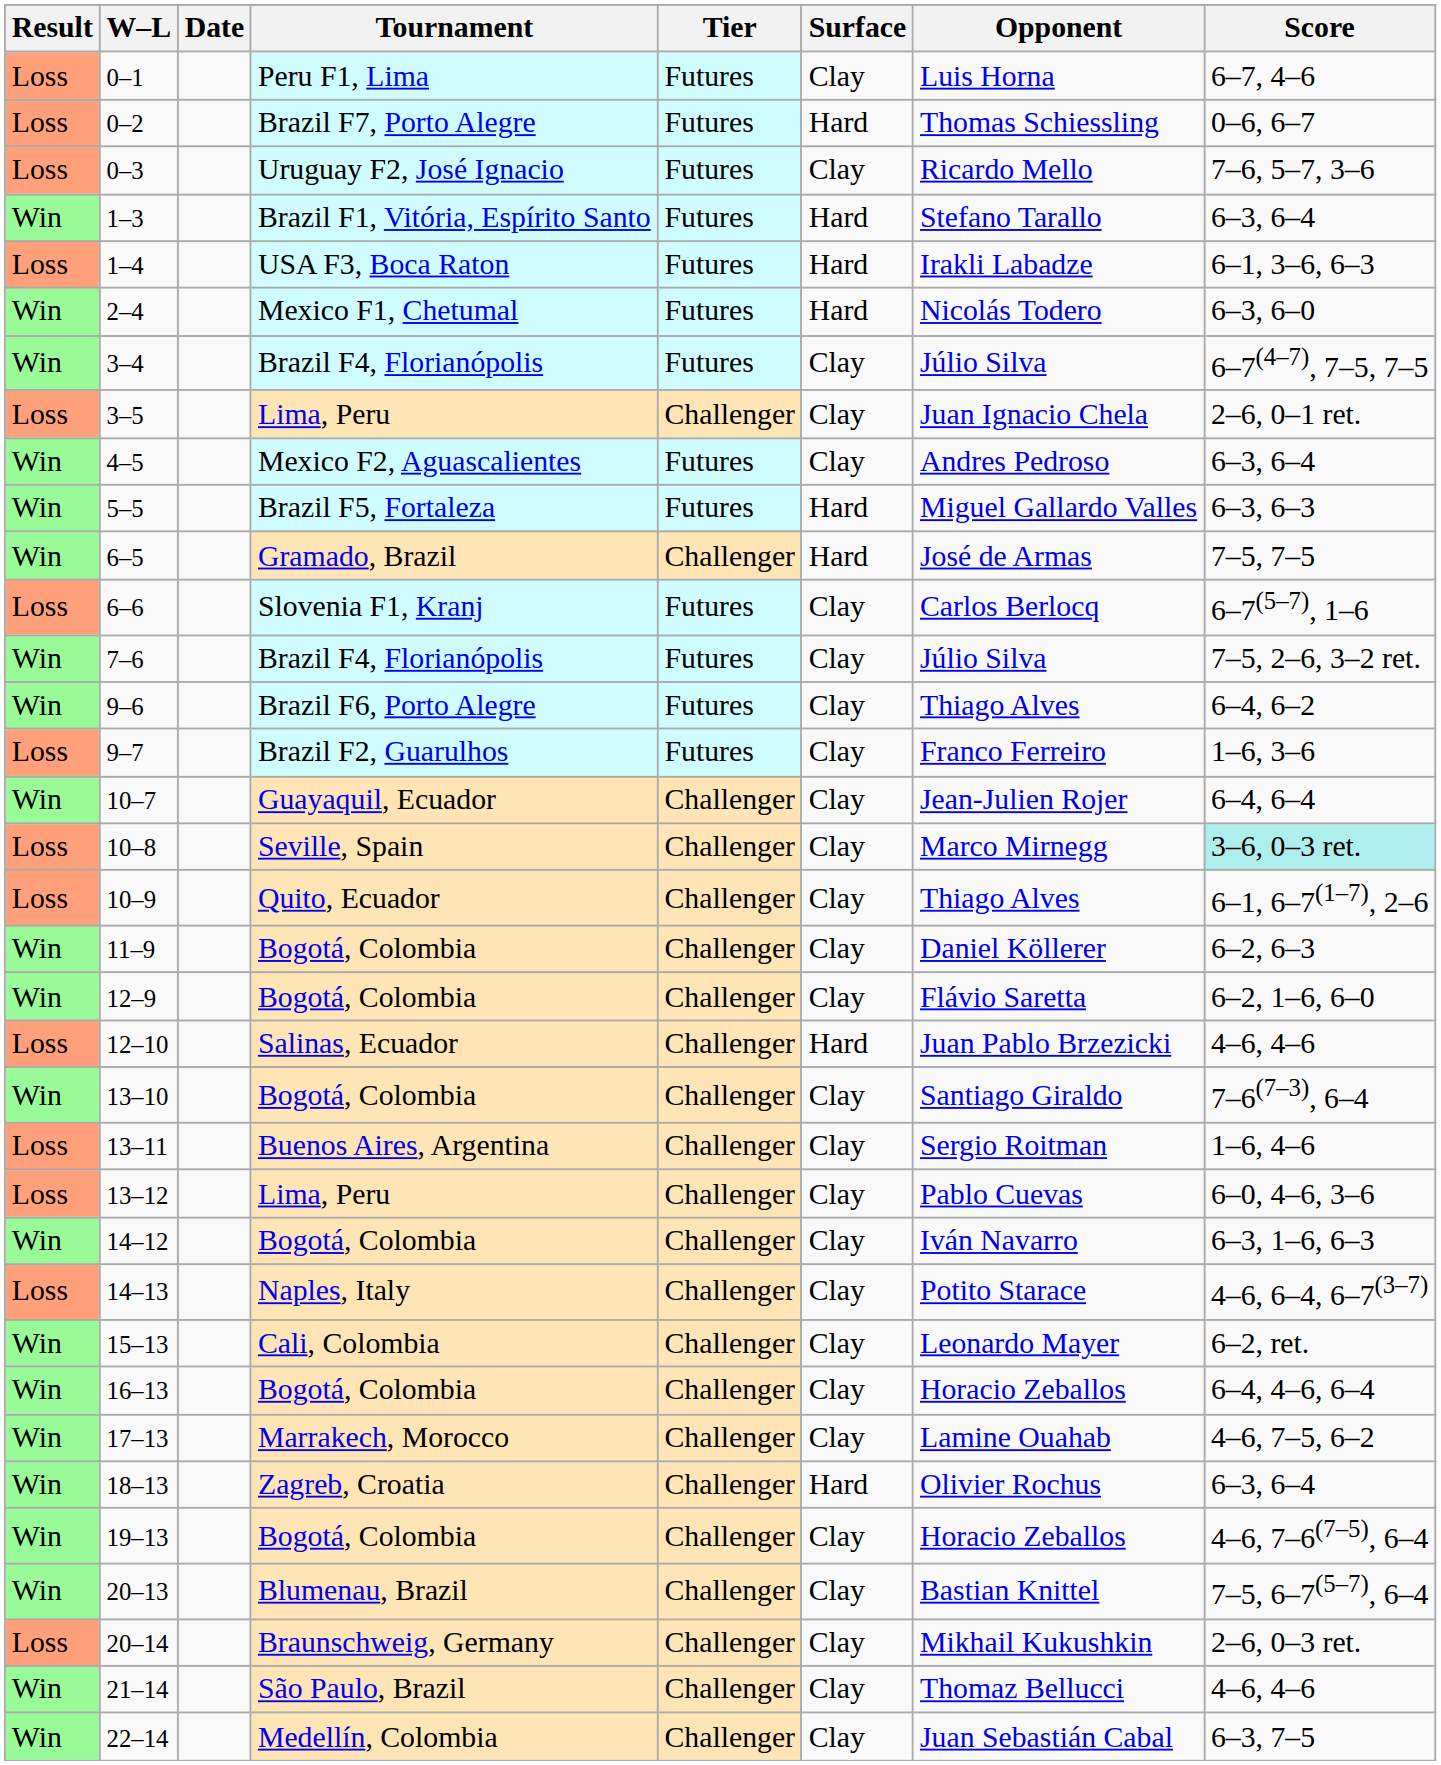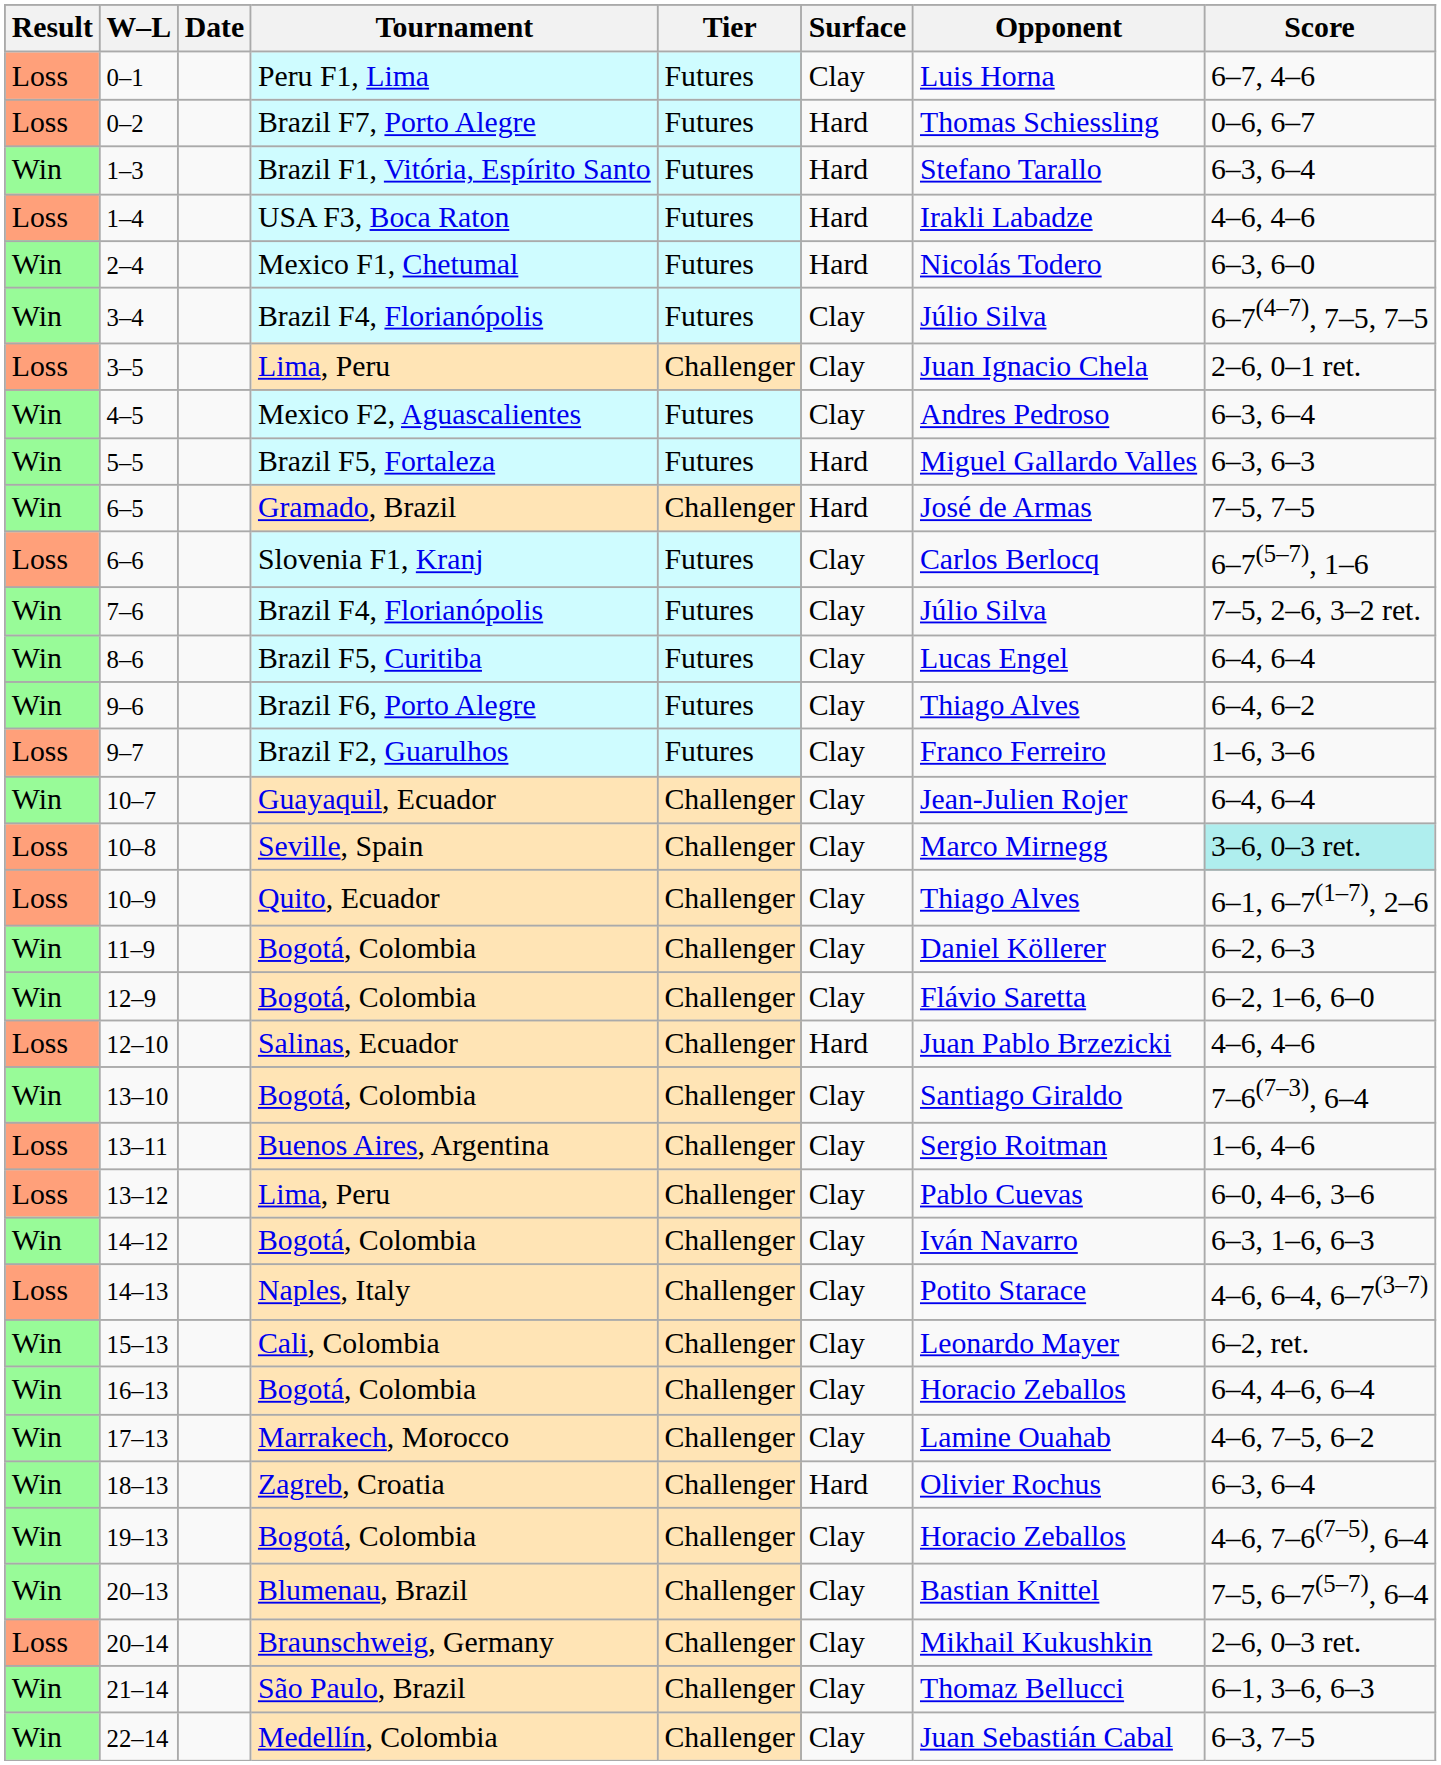 <table class="sortable wikitable">
 <tr>
 <th>Result</th>
 <th class="unsortable">W–L</th>
 <th>Date</th>
 <th>Tournament</th>
 <th>Tier</th>
 <th>Surface</th>
 <th>Opponent</th>
 <th class="unsortable">Score</th>
 </tr>
 <tr>
 <td style="background:#ffa07a;">Loss</td>
 <td><small>0–1</small></td>
 <td></td>
 <td style="background:#cffcff;">Peru F1, <a href='#'>Lima</a></td>
 <td style="background:#cffcff;">Futures</td>
 <td>Clay</td>
 <td> <a href='#'>Luis Horna</a></td>
 <td>6–7, 4–6</td>
 </tr>
 <tr>
 <td style="background:#ffa07a;">Loss</td>
 <td><small>0–2</small></td>
 <td></td>
 <td style="background:#cffcff;">Brazil F7, <a href='#'>Porto Alegre</a></td>
 <td style="background:#cffcff;">Futures</td>
 <td>Hard</td>
 <td> <a href='#'>Thomas Schiessling</a></td>
 <td>0–6, 6–7</td>
 </tr>
 <tr>
-<td style="background:#ffa07a;">Loss</td>
-<td><small>0–3</small></td>
-<td></td>
-<td style="background:#cffcff;">Uruguay F2, <a href='#'>José Ignacio</a></td>
-<td style="background:#cffcff;">Futures</td>
-<td>Clay</td>
-<td> <a href='#'>Ricardo Mello</a></td>
-<td>7–6, 5–7, 3–6</td>
-</tr>
-<tr>
 <td style="background:#98fb98;">Win</td>
 <td><small>1–3</small></td>
 <td></td>
 <td style="background:#cffcff;">Brazil F1, <a href='#'>Vitória, Espírito Santo</a></td>
 <td style="background:#cffcff;">Futures</td>
 <td>Hard</td>
 <td> <a href='#'>Stefano Tarallo</a></td>
 <td>6–3, 6–4</td>
 </tr>
 <tr>
 <td style="background:#ffa07a;">Loss</td>
 <td><small>1–4</small></td>
 <td></td>
 <td style="background:#cffcff;">USA F3, <a href='#'>Boca Raton</a></td>
 <td style="background:#cffcff;">Futures</td>
 <td>Hard</td>
 <td> <a href='#'>Irakli Labadze</a></td>
-<td>6–1, 3–6, 6–3</td>
+<td>4–6, 4–6</td>
 </tr>
 <tr>
 <td style="background:#98fb98;">Win</td>
 <td><small>2–4</small></td>
 <td></td>
 <td style="background:#cffcff;">Mexico F1, <a href='#'>Chetumal</a></td>
 <td style="background:#cffcff;">Futures</td>
 <td>Hard</td>
 <td> <a href='#'>Nicolás Todero</a></td>
 <td>6–3, 6–0</td>
 </tr>
 <tr>
 <td style="background:#98fb98;">Win</td>
 <td><small>3–4</small></td>
 <td></td>
 <td style="background:#cffcff;">Brazil F4, <a href='#'>Florianópolis</a></td>
 <td style="background:#cffcff;">Futures</td>
 <td>Clay</td>
 <td> <a href='#'>Júlio Silva</a></td>
 <td>6–7<sup>(4–7)</sup>, 7–5, 7–5</td>
 </tr>
 <tr>
 <td style="background:#ffa07a;">Loss</td>
 <td><small>3–5</small></td>
 <td></td>
 <td style="background:moccasin;"><a href='#'>Lima</a>, Peru</td>
 <td style="background:moccasin;">Challenger</td>
 <td>Clay</td>
 <td> <a href='#'>Juan Ignacio Chela</a></td>
 <td>2–6, 0–1 ret.</td>
 </tr>
 <tr>
 <td style="background:#98fb98;">Win</td>
 <td><small>4–5</small></td>
 <td></td>
 <td style="background:#cffcff;">Mexico F2, <a href='#'>Aguascalientes</a></td>
 <td style="background:#cffcff;">Futures</td>
 <td>Clay</td>
 <td> <a href='#'>Andres Pedroso</a></td>
 <td>6–3, 6–4</td>
 </tr>
 <tr>
 <td style="background:#98fb98;">Win</td>
 <td><small>5–5</small></td>
 <td></td>
 <td style="background:#cffcff;">Brazil F5, <a href='#'>Fortaleza</a></td>
 <td style="background:#cffcff;">Futures</td>
 <td>Hard</td>
 <td> <a href='#'>Miguel Gallardo Valles</a></td>
 <td>6–3, 6–3</td>
 </tr>
 <tr>
 <td style="background:#98fb98;">Win</td>
 <td><small>6–5</small></td>
 <td></td>
 <td style="background:moccasin;"><a href='#'>Gramado</a>, Brazil</td>
 <td style="background:moccasin;">Challenger</td>
 <td>Hard</td>
 <td> <a href='#'>José de Armas</a></td>
 <td>7–5, 7–5</td>
 </tr>
 <tr>
 <td style="background:#ffa07a;">Loss</td>
 <td><small>6–6</small></td>
 <td></td>
 <td style="background:#cffcff;">Slovenia F1, <a href='#'>Kranj</a></td>
 <td style="background:#cffcff;">Futures</td>
 <td>Clay</td>
 <td> <a href='#'>Carlos Berlocq</a></td>
 <td>6–7<sup>(5–7)</sup>, 1–6</td>
 </tr>
 <tr>
 <td style="background:#98fb98;">Win</td>
 <td><small>7–6</small></td>
 <td></td>
 <td style="background:#cffcff;">Brazil F4, <a href='#'>Florianópolis</a></td>
 <td style="background:#cffcff;">Futures</td>
 <td>Clay</td>
 <td> <a href='#'>Júlio Silva</a></td>
 <td>7–5, 2–6, 3–2 ret.</td>
+</tr>
+<tr>
+<td style="background:#98fb98;">Win</td>
+<td><small>8–6</small></td>
+<td></td>
+<td style="background:#cffcff;">Brazil F5, <a href='#'>Curitiba</a></td>
+<td style="background:#cffcff;">Futures</td>
+<td>Clay</td>
+<td> <a href='#'>Lucas Engel</a></td>
+<td>6–4, 6–4</td>
 </tr>
 <tr>
 <td style="background:#98fb98;">Win</td>
 <td><small>9–6</small></td>
 <td></td>
 <td style="background:#cffcff;">Brazil F6, <a href='#'>Porto Alegre</a></td>
 <td style="background:#cffcff;">Futures</td>
 <td>Clay</td>
 <td> <a href='#'>Thiago Alves</a></td>
 <td>6–4, 6–2</td>
 </tr>
 <tr>
 <td style="background:#ffa07a;">Loss</td>
 <td><small>9–7</small></td>
 <td></td>
 <td style="background:#cffcff;">Brazil F2, <a href='#'>Guarulhos</a></td>
 <td style="background:#cffcff;">Futures</td>
 <td>Clay</td>
 <td> <a href='#'>Franco Ferreiro</a></td>
 <td>1–6, 3–6</td>
 </tr>
 <tr>
 <td style="background:#98fb98;">Win</td>
 <td><small>10–7</small></td>
 <td></td>
 <td style="background:moccasin;"><a href='#'>Guayaquil</a>, Ecuador</td>
 <td style="background:moccasin;">Challenger</td>
 <td>Clay</td>
 <td> <a href='#'>Jean-Julien Rojer</a></td>
 <td>6–4, 6–4</td>
 </tr>
 <tr>
 <td style="background:#ffa07a;">Loss</td>
 <td><small>10–8</small></td>
 <td></td>
 <td style="background:moccasin;"><a href='#'>Seville</a>, Spain</td>
 <td style="background:moccasin;">Challenger</td>
 <td>Clay</td>
 <td> <a href='#'>Marco Mirnegg</a></td>
 <td style="background: paleturquoise;">3–6, 0–3 ret.</td>
 </tr>
 <tr>
 <td style="background:#ffa07a;">Loss</td>
 <td><small>10–9</small></td>
 <td></td>
 <td style="background:moccasin;"><a href='#'>Quito</a>, Ecuador</td>
 <td style="background:moccasin;">Challenger</td>
 <td>Clay</td>
 <td> <a href='#'>Thiago Alves</a></td>
 <td>6–1, 6–7<sup>(1–7)</sup>, 2–6</td>
 </tr>
 <tr>
 <td style="background:#98fb98;">Win</td>
 <td><small>11–9</small></td>
 <td></td>
 <td style="background:moccasin;"><a href='#'>Bogotá</a>, Colombia</td>
 <td style="background:moccasin;">Challenger</td>
 <td>Clay</td>
 <td> <a href='#'>Daniel Köllerer</a></td>
 <td>6–2, 6–3</td>
 </tr>
 <tr>
 <td style="background:#98fb98;">Win</td>
 <td><small>12–9</small></td>
 <td></td>
 <td style="background:moccasin;"><a href='#'>Bogotá</a>, Colombia</td>
 <td style="background:moccasin;">Challenger</td>
 <td>Clay</td>
 <td> <a href='#'>Flávio Saretta</a></td>
 <td>6–2, 1–6, 6–0</td>
 </tr>
 <tr>
 <td style="background:#ffa07a;">Loss</td>
 <td><small>12–10</small></td>
 <td></td>
 <td style="background:moccasin;"><a href='#'>Salinas</a>, Ecuador</td>
 <td style="background:moccasin;">Challenger</td>
 <td>Hard</td>
 <td> <a href='#'>Juan Pablo Brzezicki</a></td>
 <td>4–6, 4–6</td>
 </tr>
 <tr>
 <td style="background:#98fb98;">Win</td>
 <td><small>13–10</small></td>
 <td></td>
 <td style="background:moccasin;"><a href='#'>Bogotá</a>, Colombia</td>
 <td style="background:moccasin;">Challenger</td>
 <td>Clay</td>
 <td> <a href='#'>Santiago Giraldo</a></td>
 <td>7–6<sup>(7–3)</sup>, 6–4</td>
 </tr>
 <tr>
 <td style="background:#ffa07a;">Loss</td>
 <td><small>13–11</small></td>
 <td></td>
 <td style="background:moccasin;"><a href='#'>Buenos Aires</a>, Argentina</td>
 <td style="background:moccasin;">Challenger</td>
 <td>Clay</td>
 <td> <a href='#'>Sergio Roitman</a></td>
 <td>1–6, 4–6</td>
 </tr>
 <tr>
 <td style="background:#ffa07a;">Loss</td>
 <td><small>13–12</small></td>
 <td></td>
 <td style="background:moccasin;"><a href='#'>Lima</a>, Peru</td>
 <td style="background:moccasin;">Challenger</td>
 <td>Clay</td>
 <td> <a href='#'>Pablo Cuevas</a></td>
 <td>6–0, 4–6, 3–6</td>
 </tr>
 <tr>
 <td style="background:#98fb98;">Win</td>
 <td><small>14–12</small></td>
 <td></td>
 <td style="background:moccasin;"><a href='#'>Bogotá</a>, Colombia</td>
 <td style="background:moccasin;">Challenger</td>
 <td>Clay</td>
 <td> <a href='#'>Iván Navarro</a></td>
 <td>6–3, 1–6, 6–3</td>
 </tr>
 <tr>
 <td style="background:#ffa07a;">Loss</td>
 <td><small>14–13</small></td>
 <td></td>
 <td style="background:moccasin;"><a href='#'>Naples</a>, Italy</td>
 <td style="background:moccasin;">Challenger</td>
 <td>Clay</td>
 <td> <a href='#'>Potito Starace</a></td>
 <td>4–6, 6–4, 6–7<sup>(3–7)</sup></td>
 </tr>
 <tr>
 <td style="background:#98fb98;">Win</td>
 <td><small>15–13</small></td>
 <td></td>
 <td style="background:moccasin;"><a href='#'>Cali</a>, Colombia</td>
 <td style="background:moccasin;">Challenger</td>
 <td>Clay</td>
 <td> <a href='#'>Leonardo Mayer</a></td>
 <td>6–2, ret.</td>
 </tr>
 <tr>
 <td style="background:#98fb98;">Win</td>
 <td><small>16–13</small></td>
 <td></td>
 <td style="background:moccasin;"><a href='#'>Bogotá</a>, Colombia</td>
 <td style="background:moccasin;">Challenger</td>
 <td>Clay</td>
 <td> <a href='#'>Horacio Zeballos</a></td>
 <td>6–4, 4–6, 6–4</td>
 </tr>
 <tr>
 <td style="background:#98fb98;">Win</td>
 <td><small>17–13</small></td>
 <td></td>
 <td style="background:moccasin;"><a href='#'>Marrakech</a>, Morocco</td>
 <td style="background:moccasin;">Challenger</td>
 <td>Clay</td>
 <td> <a href='#'>Lamine Ouahab</a></td>
 <td>4–6, 7–5, 6–2</td>
 </tr>
 <tr>
 <td style="background:#98fb98;">Win</td>
 <td><small>18–13</small></td>
 <td></td>
 <td style="background:moccasin;"><a href='#'>Zagreb</a>, Croatia</td>
 <td style="background:moccasin;">Challenger</td>
 <td>Hard</td>
 <td> <a href='#'>Olivier Rochus</a></td>
 <td>6–3, 6–4</td>
 </tr>
 <tr>
 <td style="background:#98fb98;">Win</td>
 <td><small>19–13</small></td>
 <td></td>
 <td style="background:moccasin;"><a href='#'>Bogotá</a>, Colombia</td>
 <td style="background:moccasin;">Challenger</td>
 <td>Clay</td>
 <td> <a href='#'>Horacio Zeballos</a></td>
 <td>4–6, 7–6<sup>(7–5)</sup>, 6–4</td>
 </tr>
 <tr>
 <td style="background:#98fb98;">Win</td>
 <td><small>20–13</small></td>
 <td></td>
 <td style="background:moccasin;"><a href='#'>Blumenau</a>, Brazil</td>
 <td style="background:moccasin;">Challenger</td>
 <td>Clay</td>
 <td> <a href='#'>Bastian Knittel</a></td>
 <td>7–5, 6–7<sup>(5–7)</sup>, 6–4</td>
 </tr>
 <tr>
 <td style="background:#ffa07a;">Loss</td>
 <td><small>20–14</small></td>
 <td></td>
 <td style="background:moccasin;"><a href='#'>Braunschweig</a>, Germany</td>
 <td style="background:moccasin;">Challenger</td>
 <td>Clay</td>
 <td> <a href='#'>Mikhail Kukushkin</a></td>
 <td>2–6, 0–3 ret.</td>
 </tr>
 <tr>
 <td style="background:#98fb98;">Win</td>
 <td><small>21–14</small></td>
 <td></td>
 <td style="background:moccasin;"><a href='#'>São Paulo</a>, Brazil</td>
 <td style="background:moccasin;">Challenger</td>
 <td>Clay</td>
 <td> <a href='#'>Thomaz Bellucci</a></td>
-<td>4–6, 4–6</td>
+<td>6–1, 3–6, 6–3</td>
 </tr>
 <tr>
 <td style="background:#98fb98;">Win</td>
 <td><small>22–14</small></td>
 <td></td>
 <td style="background:moccasin;"><a href='#'>Medellín</a>, Colombia</td>
 <td style="background:moccasin;">Challenger</td>
 <td>Clay</td>
 <td> <a href='#'>Juan Sebastián Cabal</a></td>
 <td>6–3, 7–5</td>
 </tr>
 </table>
